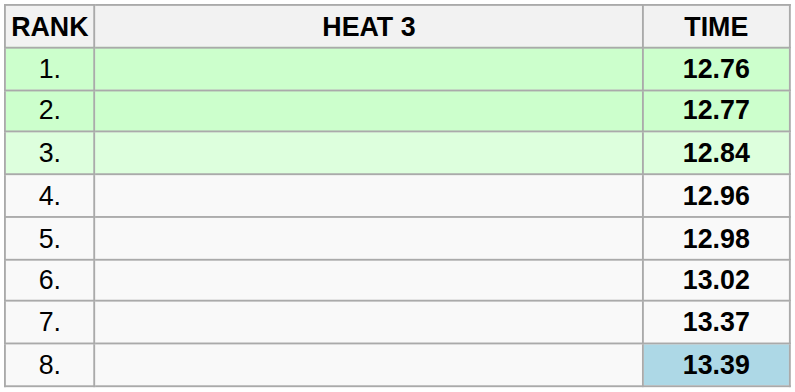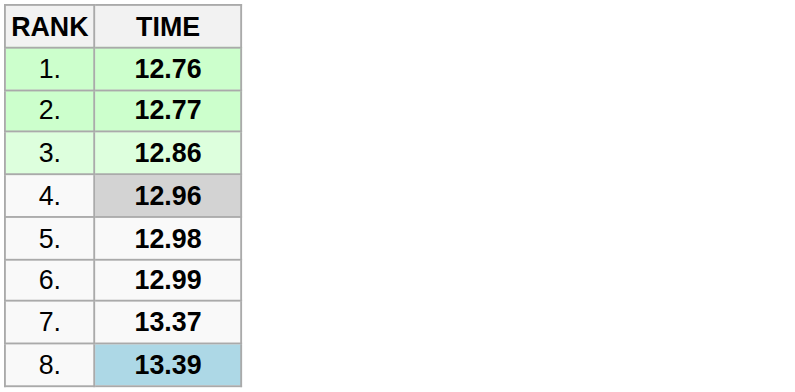 <table class="wikitable" style="border-collapse: collapse; font-size: 90%;">
 <tr>
 <th>RANK</th>
-<th style="width: 20em">HEAT 3</th>
 <th style="width: 5em">TIME</th>
 </tr>
 <tr style="background:#ccffcc;">
 <td align="center">1.</td>
-<td></td>
 <td align="center"><strong>12.76</strong></td>
 </tr>
 <tr style="background:#ccffcc;">
 <td align="center">2.</td>
-<td></td>
 <td align="center"><strong>12.77</strong></td>
 </tr>
 <tr style="background:#ddffdd;">
 <td align="center">3.</td>
-<td></td>
-<td align="center"><strong>12.84</strong></td>
+<td align="center"><strong>12.86</strong></td>
 </tr>
 <tr>
 <td align="center">4.</td>
-<td></td>
-<td align="center"><strong>12.96</strong></td>
+<td align="center" style="background: lightgrey;"><strong>12.96</strong></td>
 </tr>
 <tr>
 <td align="center">5.</td>
-<td></td>
 <td align="center"><strong>12.98</strong></td>
 </tr>
 <tr>
 <td align="center">6.</td>
-<td></td>
-<td align="center"><strong>13.02</strong></td>
+<td align="center"><strong>12.99</strong></td>
 </tr>
 <tr>
 <td align="center">7.</td>
-<td></td>
 <td align="center"><strong>13.37</strong></td>
 </tr>
 <tr>
 <td align="center">8.</td>
-<td></td>
 <td align="center" style="background: lightblue;"><strong>13.39</strong></td>
 </tr>
 </table>
